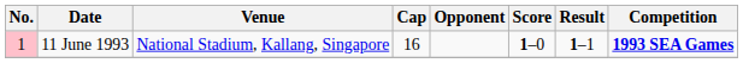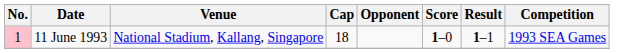 <table class="wikitable sortable">
 <tr>
 <th scope="col">No.</th>
 <th scope="col">Date</th>
 <th scope="col">Venue</th>
 <th scope="col">Cap</th>
 <th scope="col">Opponent</th>
 <th scope="col">Score</th>
 <th scope="col">Result</th>
 <th scope="col">Competition</th>
 </tr>
 <tr>
 <td align="center" style="background: pink;">1</td>
 <td>11 June 1993</td>
 <td><a href='#'>National Stadium</a>, <a href='#'>Kallang</a>, <a href='#'>Singapore</a></td>
-<td align="center">16</td>
+<td align="center">18</td>
 <td></td>
 <td align="center"><strong>1</strong>–0</td>
 <td align="center"><strong>1</strong>–1</td>
-<td><strong><a href='#'>1993 SEA Games</a></strong></td>
+<td><a href='#'>1993 SEA Games</a></td>
 </tr>
 <tr>
 </tr>
 </table>
